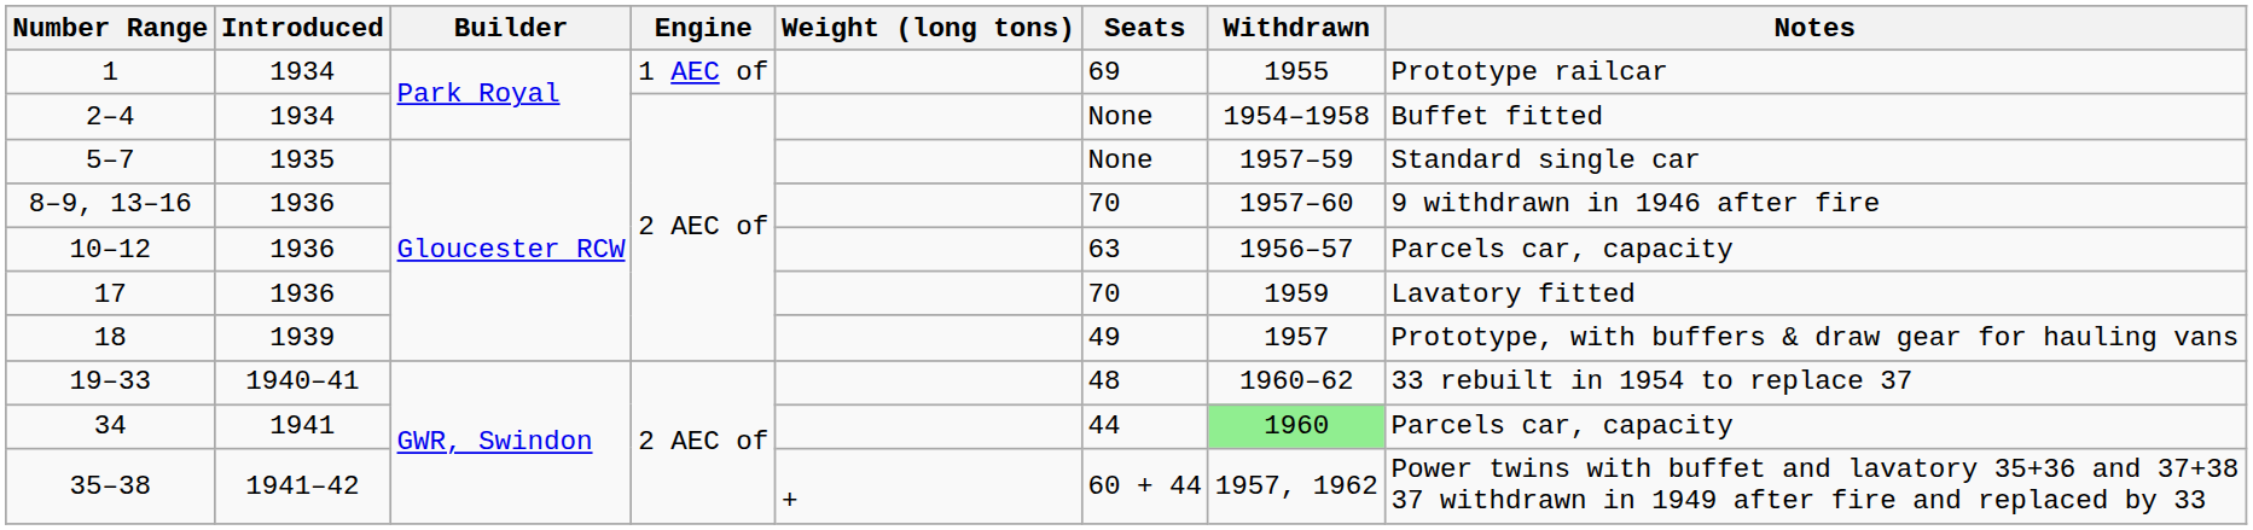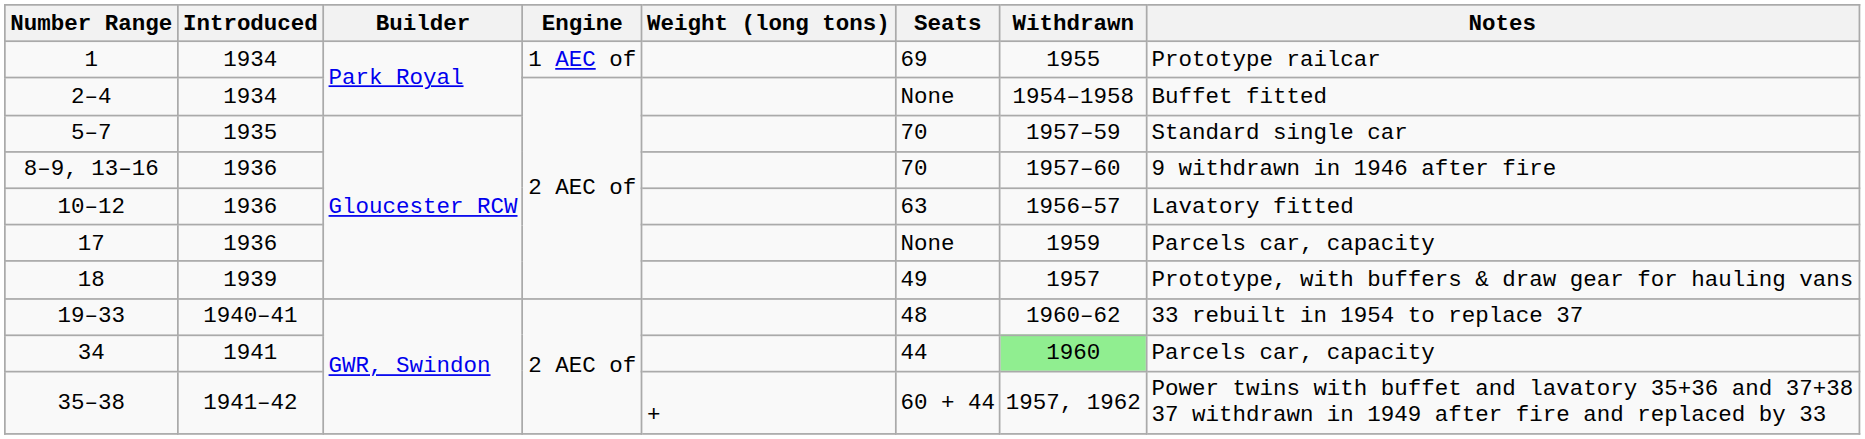 <table class="wikitable">
 <tr>
 <th>Number Range</th>
 <th>Introduced</th>
 <th align=left>Builder</th>
 <th>Engine</th>
 <th>Weight (long tons)</th>
 <th>Seats</th>
 <th>Withdrawn</th>
 <th>Notes</th>
 </tr>
 <tr>
 <td align=center>1</td>
 <td align=center>1934</td>
 <td rowspan=2><a href='#'>Park Royal</a></td>
 <td>1 <a href='#'>AEC</a> of </td>
 <td></td>
 <td>69</td>
 <td align=center>1955</td>
 <td>Prototype railcar</td>
 </tr>
 <tr>
 <td align=center>2–4</td>
 <td align=center>1934</td>
 <td rowspan=6>2 AEC of </td>
 <td></td>
 <td>None</td>
 <td align=center>1954–1958</td>
 <td>Buffet fitted</td>
 </tr>
 <tr>
 <td align=center>5–7</td>
 <td align=center>1935</td>
 <td rowspan=5><a href='#'>Gloucester RCW</a></td>
 <td></td>
-<td>None</td>
+<td>70</td>
 <td align=center>1957–59</td>
 <td>Standard single car</td>
 </tr>
 <tr>
 <td align=center>8–9, 13–16</td>
 <td align=center>1936</td>
 <td></td>
 <td>70</td>
 <td align=center>1957–60</td>
 <td>9 withdrawn in 1946 after fire</td>
 </tr>
 <tr>
 <td align=center>10–12</td>
 <td align=center>1936</td>
 <td></td>
 <td>63</td>
 <td align=center>1956–57</td>
-<td>Parcels car, capacity </td>
+<td>Lavatory fitted</td>
 </tr>
 <tr>
 <td align=center>17</td>
 <td align=center>1936</td>
 <td></td>
-<td>70</td>
+<td>None</td>
 <td align=center>1959</td>
-<td>Lavatory fitted</td>
+<td>Parcels car, capacity </td>
 </tr>
 <tr>
 <td align=center>18</td>
 <td align=center>1939</td>
 <td></td>
 <td>49</td>
 <td align=center>1957</td>
 <td>Prototype, with buffers & draw gear for hauling vans</td>
 </tr>
 <tr>
 <td align=center>19–33</td>
 <td align=center>1940–41</td>
 <td rowspan=3><a href='#'>GWR, Swindon</a></td>
 <td rowspan=3>2 AEC of </td>
 <td></td>
 <td>48</td>
 <td align=center>1960–62</td>
 <td>33 rebuilt in 1954 to replace 37</td>
 </tr>
 <tr>
 <td align=center>34</td>
 <td align=center>1941</td>
 <td></td>
 <td>44</td>
 <td align=center style="background: lightgreen;">1960</td>
 <td>Parcels car, capacity </td>
 </tr>
 <tr>
 <td align=center>35–38</td>
 <td align=center>1941–42</td>
 <td><br> + </td>
 <td>60 + 44</td>
 <td align=center>1957, 1962</td>
 <td>Power twins with buffet and lavatory 35+36 and 37+38 <br>37 withdrawn in 1949 after fire and replaced by 33</td>
 </tr>
 </table>
